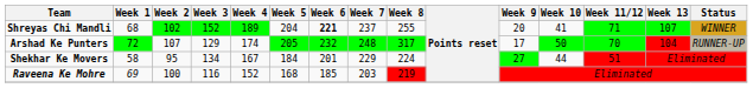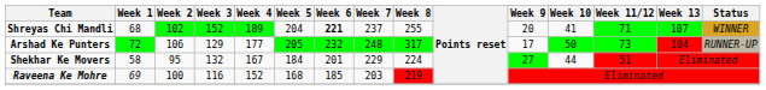 <table class="wikitable">
 <tr align="center">
 <th><strong>Team</strong></th>
 <th>Week 1</th>
 <th>Week 2</th>
 <th>Week 3</th>
 <th>Week 4</th>
 <th>Week 5</th>
 <th>Week 6</th>
 <th>Week 7</th>
 <th>Week 8</th>
 <th rowspan="5">Points reset</th>
 <th>Week 9</th>
 <th>Week 10</th>
 <th>Week 11/12</th>
 <th>Week 13</th>
 <th>Status</th>
 </tr>
 <tr align="center">
 <td><strong>Shreyas Chi Mandli</strong></td>
 <td>68</td>
 <td style="background: #00FF00">102</td>
 <td style="background: #00FF00">152</td>
 <td style="background: #00FF00">189</td>
 <td>204</td>
 <td><strong>221</strong></td>
 <td>237</td>
 <td>255</td>
 <td>20</td>
 <td>41</td>
 <td style="background: #00FF00">71</td>
 <td style="background: #00FF00">107</td>
 <td style="background: #DAA520"><em>WINNER</em></td>
 </tr>
 <tr align="center">
 <td><strong>Arshad Ke Punters</strong></td>
 <td style="background: #00FF00">72</td>
-<td>107</td>
+<td>106</td>
 <td>129</td>
-<td>174</td>
+<td>177</td>
 <td style="background: #00FF00">205</td>
 <td style="background: #00FF00">232</td>
 <td style="background: #00FF00">248</td>
 <td style="background: #00FF00">317</td>
 <td>17</td>
 <td style="background: #00FF00">50</td>
-<td style="background: #00FF00">70</td>
+<td style="background: #00FF00">73</td>
 <td style="background: #FF0000">104</td>
 <td style="background: #BFB8A5"><em>RUNNER-UP</em></td>
 </tr>
 <tr align="center">
 <td><strong>Shekhar Ke Movers</strong></td>
 <td>58</td>
 <td>95</td>
-<td>134</td>
+<td>132</td>
 <td>167</td>
 <td>184</td>
 <td>201</td>
 <td>229</td>
 <td>224</td>
 <td style="background: #00FF00">27</td>
 <td>44</td>
 <td style="background: #FF0000">51</td>
 <td colspan="2" style="background: #FF0000"><em>Eliminated</em></td>
 </tr>
 <tr align="center">
 <td><strong><em>Raveena Ke Mohre</em></strong></td>
 <td><em>69</em></td>
 <td>100</td>
 <td>116</td>
 <td>152</td>
 <td>168</td>
 <td>185</td>
 <td>203</td>
 <td style="background: #FF0000">219</td>
 <td colspan="5" style="background: #FF0000"><em>Eliminated</em></td>
 </tr>
 <tr align="center">
 </tr>
 </table>
